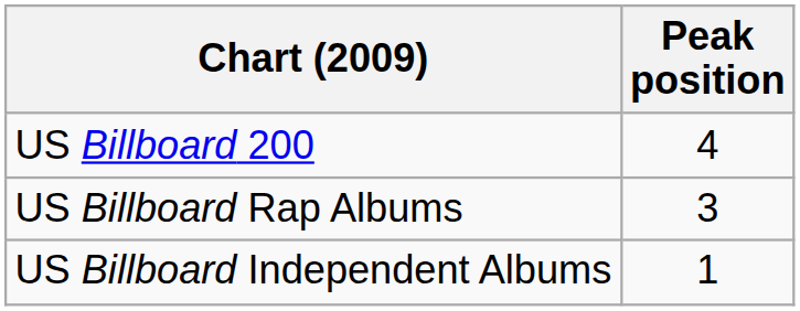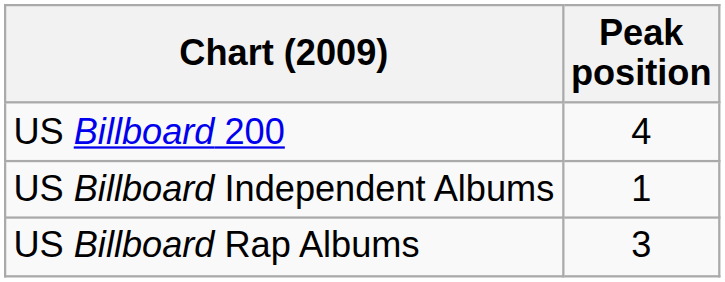 <table class="wikitable">
 <tr>
 <th align="center">Chart (2009)</th>
 <th align="center">Peak<br>position</th>
 </tr>
 <tr>
 <td>US <a href='#'><em>Billboard</em> 200</a></td>
 <td align="center">4</td>
 </tr>
 <tr>
+<td>US <em>Billboard</em> Independent Albums</td>
+<td align="center">1</td>
+</tr>
+<tr>
 <td>US <em>Billboard</em> Rap Albums</td>
 <td align="center">3</td>
 </tr>
-<tr>
-<td>US <em>Billboard</em> Independent Albums</td>
-<td align="center">1</td>
-</tr>
 </table>
